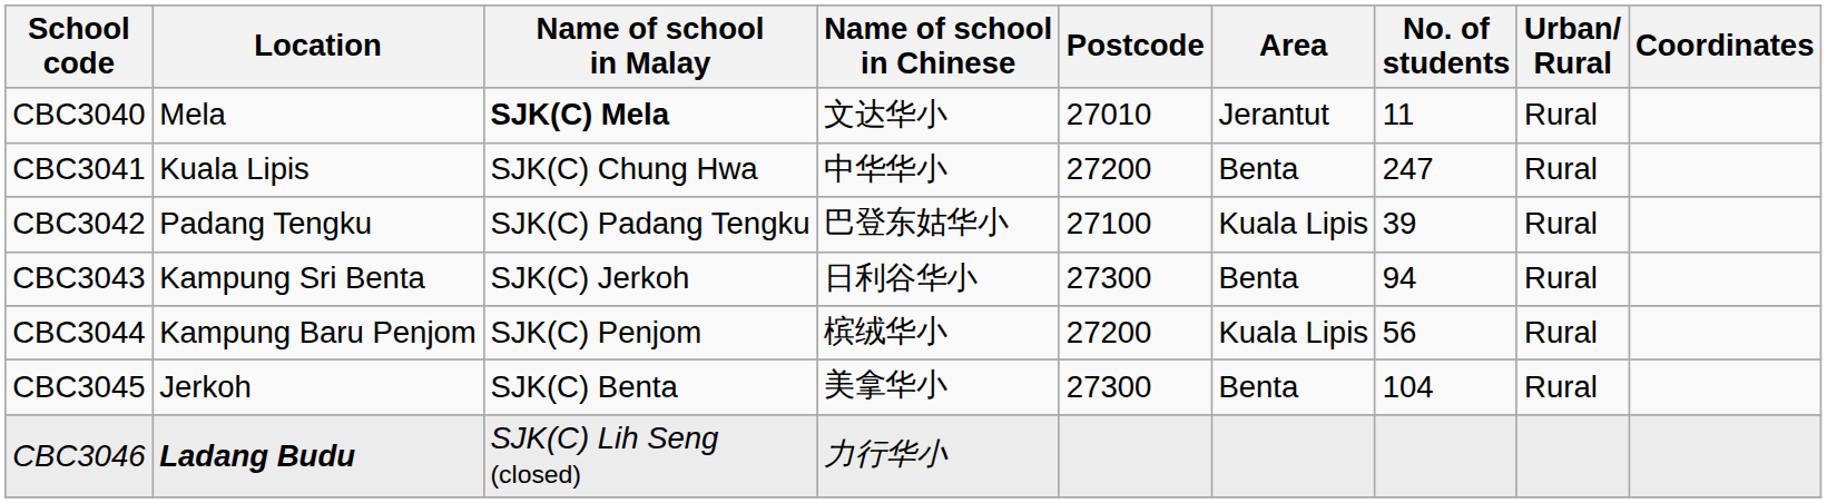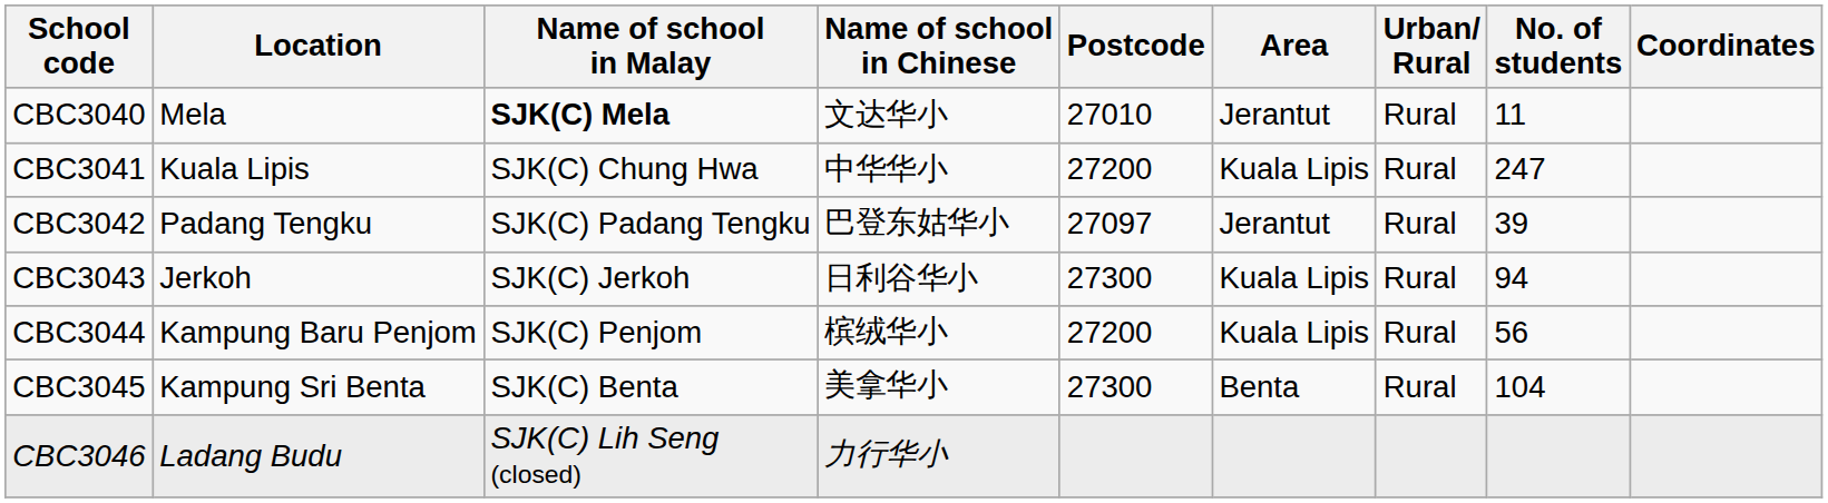 <table class="wikitable sortable">
 <tr>
 <th>School<br>code</th>
 <th>Location</th>
 <th>Name of school<br>in Malay</th>
 <th>Name of school<br>in Chinese</th>
 <th>Postcode</th>
 <th>Area</th>
+<th>Urban/<br>Rural</th>
 <th>No. of<br>students</th>
-<th>Urban/<br>Rural</th>
 <th>Coordinates</th>
 </tr>
 <tr>
 <td>CBC3040</td>
 <td>Mela</td>
 <td><strong>SJK(C) Mela</strong></td>
 <td>文达华小</td>
 <td>27010</td>
 <td>Jerantut</td>
+<td>Rural</td>
 <td>11</td>
-<td>Rural</td>
 <td></td>
 </tr>
 <tr>
 <td>CBC3041</td>
 <td>Kuala Lipis</td>
 <td>SJK(C) Chung Hwa</td>
 <td>中华华小</td>
 <td>27200</td>
-<td>Benta</td>
+<td>Kuala Lipis</td>
+<td>Rural</td>
 <td>247</td>
-<td>Rural</td>
 <td></td>
 </tr>
 <tr>
 <td>CBC3042</td>
 <td>Padang Tengku</td>
 <td>SJK(C) Padang Tengku</td>
 <td>巴登东姑华小</td>
-<td>27100</td>
-<td>Kuala Lipis</td>
+<td>27097</td>
+<td>Jerantut</td>
+<td>Rural</td>
 <td>39</td>
-<td>Rural</td>
 <td></td>
 </tr>
 <tr>
 <td>CBC3043</td>
-<td>Kampung Sri Benta</td>
+<td>Jerkoh</td>
 <td>SJK(C) Jerkoh</td>
 <td>日利谷华小</td>
 <td>27300</td>
-<td>Benta</td>
+<td>Kuala Lipis</td>
+<td>Rural</td>
 <td>94</td>
-<td>Rural</td>
 <td></td>
 </tr>
 <tr>
 <td>CBC3044</td>
 <td>Kampung Baru Penjom</td>
 <td>SJK(C) Penjom</td>
 <td>槟绒华小</td>
 <td>27200</td>
 <td>Kuala Lipis</td>
+<td>Rural</td>
 <td>56</td>
-<td>Rural</td>
 <td></td>
 </tr>
 <tr>
 <td>CBC3045</td>
-<td>Jerkoh</td>
+<td>Kampung Sri Benta</td>
 <td>SJK(C) Benta</td>
 <td>美拿华小</td>
 <td>27300</td>
 <td>Benta</td>
+<td>Rural</td>
 <td>104</td>
-<td>Rural</td>
 <td></td>
 </tr>
 <tr style="background: #ECECEC;">
 <td><em>CBC3046</em></td>
-<td><strong><em>Ladang Budu</em></strong></td>
+<td><em>Ladang Budu</em></td>
 <td><em>SJK(C) Lih Seng</em><br><small>(closed)</small></td>
 <td><em>力行华小</em></td>
 <td></td>
 <td></td>
 <td></td>
 <td></td>
 <td></td>
 </tr>
 </table>
